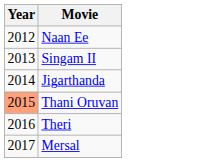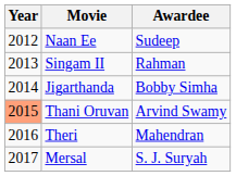 <table class="wikitable">
 <tr>
 <th>Year</th>
 <th>Movie</th>
+<th>Awardee</th>
 </tr>
 <tr>
 <td>2012</td>
 <td><a href='#'>Naan Ee</a></td>
+<td><a href='#'>Sudeep</a></td>
 </tr>
 <tr>
 <td>2013</td>
 <td><a href='#'>Singam II</a></td>
+<td><a href='#'>Rahman</a></td>
 </tr>
 <tr>
 <td>2014</td>
 <td><a href='#'>Jigarthanda</a></td>
+<td><a href='#'>Bobby Simha</a></td>
 </tr>
 <tr>
 <td style="background: lightsalmon;">2015</td>
 <td><a href='#'>Thani Oruvan</a></td>
+<td><a href='#'>Arvind Swamy</a></td>
 </tr>
 <tr>
 <td>2016</td>
 <td><a href='#'>Theri</a></td>
+<td><a href='#'>Mahendran</a></td>
 </tr>
 <tr>
 <td>2017</td>
 <td><a href='#'>Mersal</a></td>
+<td><a href='#'>S. J. Suryah</a></td>
 </tr>
 </table>
